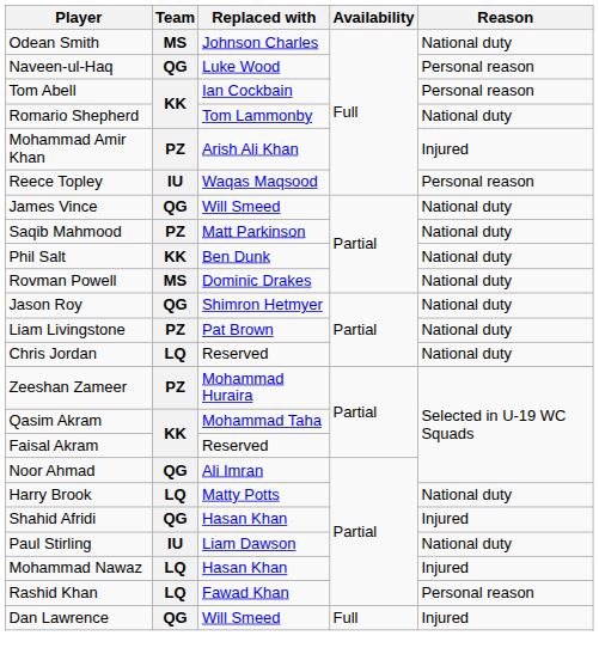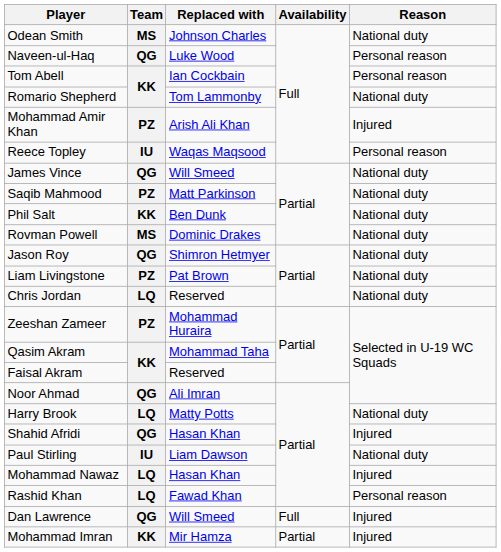 <table class="wikitable">
 <tr>
 <th>Player</th>
 <th>Team</th>
 <th>Replaced with</th>
 <th>Availability</th>
 <th>Reason</th>
 </tr>
 <tr>
 <td>Odean Smith</td>
 <th>MS</th>
 <td><a href='#'>Johnson Charles</a></td>
 <td rowspan=6>Full</td>
 <td>National duty</td>
 </tr>
 <tr>
 <td>Naveen-ul-Haq</td>
 <th>QG</th>
 <td><a href='#'>Luke Wood</a></td>
 <td>Personal reason</td>
 </tr>
 <tr>
 <td>Tom Abell</td>
 <th rowspan=2>KK</th>
 <td><a href='#'>Ian Cockbain</a></td>
 <td>Personal reason</td>
 </tr>
 <tr>
 <td>Romario Shepherd</td>
 <td><a href='#'>Tom Lammonby</a></td>
 <td>National duty</td>
 </tr>
 <tr>
 <td>Mohammad Amir Khan</td>
 <th>PZ</th>
 <td><a href='#'>Arish Ali Khan</a></td>
 <td>Injured</td>
 </tr>
 <tr>
 <td>Reece Topley</td>
 <th>IU</th>
 <td><a href='#'>Waqas Maqsood</a></td>
 <td>Personal reason</td>
 </tr>
 <tr>
 <td>James Vince</td>
 <th>QG</th>
 <td><a href='#'>Will Smeed</a></td>
 <td rowspan=4>Partial</td>
 <td>National duty</td>
 </tr>
 <tr>
 <td>Saqib Mahmood</td>
 <th>PZ</th>
 <td><a href='#'>Matt Parkinson</a></td>
 <td>National duty</td>
 </tr>
 <tr>
 <td>Phil Salt</td>
 <th>KK</th>
 <td><a href='#'>Ben Dunk</a></td>
 <td>National duty</td>
 </tr>
 <tr>
 <td>Rovman Powell</td>
 <th>MS</th>
 <td><a href='#'>Dominic Drakes</a></td>
 <td>National duty</td>
 </tr>
 <tr>
 <td>Jason Roy</td>
 <th>QG</th>
 <td><a href='#'>Shimron Hetmyer</a></td>
 <td rowspan=3>Partial</td>
 <td>National duty</td>
 </tr>
 <tr>
 <td>Liam Livingstone</td>
 <th>PZ</th>
 <td><a href='#'>Pat Brown</a></td>
 <td>National duty</td>
 </tr>
 <tr>
 <td>Chris Jordan</td>
 <th>LQ</th>
 <td colspan=2>Reserved</td>
 <td>National duty</td>
 </tr>
 <tr>
 <td>Zeeshan Zameer</td>
 <th>PZ</th>
 <td><a href='#'>Mohammad Huraira</a></td>
 <td rowspan=3>Partial</td>
 <td rowspan=4>Selected in U-19 WC Squads</td>
 </tr>
 <tr>
 <td>Qasim Akram</td>
 <th rowspan=2>KK</th>
 <td><a href='#'>Mohammad Taha</a></td>
 </tr>
 <tr>
 <td>Faisal Akram</td>
 <td colspan=2>Reserved</td>
 </tr>
 <tr>
 <td>Noor Ahmad</td>
 <th>QG</th>
 <td><a href='#'>Ali Imran</a></td>
 <td rowspan=6>Partial</td>
 </tr>
 <tr>
 <td>Harry Brook</td>
 <th>LQ</th>
 <td><a href='#'>Matty Potts</a></td>
 <td>National duty</td>
 </tr>
 <tr>
 <td>Shahid Afridi</td>
 <th>QG</th>
 <td><a href='#'>Hasan Khan</a></td>
 <td>Injured</td>
 </tr>
 <tr>
 <td>Paul Stirling</td>
 <th>IU</th>
 <td><a href='#'>Liam Dawson</a></td>
 <td>National duty</td>
 </tr>
 <tr>
 <td>Mohammad Nawaz</td>
 <th>LQ</th>
 <td><a href='#'>Hasan Khan</a></td>
 <td>Injured</td>
 </tr>
 <tr>
 <td>Rashid Khan</td>
 <th>LQ</th>
 <td><a href='#'>Fawad Khan</a></td>
 <td>Personal reason</td>
 </tr>
 <tr>
 <td>Dan Lawrence</td>
 <th>QG</th>
 <td><a href='#'>Will Smeed</a></td>
 <td>Full</td>
 <td>Injured</td>
 </tr>
+<tr>
+<td>Mohammad Imran</td>
+<th>KK</th>
+<td><a href='#'>Mir Hamza</a></td>
+<td>Partial</td>
+<td>Injured</td>
+</tr>
 </table>
